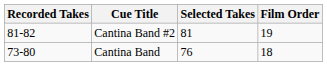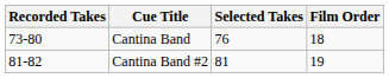 <table class="wikitable">
 <tr>
 <th>Recorded Takes</th>
 <th>Cue Title</th>
 <th>Selected Takes</th>
 <th>Film Order</th>
 </tr>
 <tr>
+<td>73-80</td>
+<td>Cantina Band</td>
+<td>76</td>
+<td>18</td>
+</tr>
+<tr>
 <td>81-82</td>
 <td>Cantina Band #2</td>
 <td>81</td>
 <td>19</td>
 </tr>
-<tr>
-<td>73-80</td>
-<td>Cantina Band</td>
-<td>76</td>
-<td>18</td>
-</tr>
 </table>
